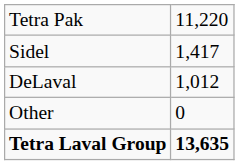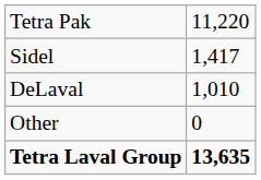 <table class="wikitable">
 <tr>
 <td>Tetra Pak</td>
 <td>11,220</td>
 </tr>
 <tr>
 <td>Sidel</td>
 <td>1,417</td>
 </tr>
 <tr>
 <td>DeLaval</td>
-<td>1,012</td>
+<td>1,010</td>
 </tr>
 <tr>
 <td>Other</td>
 <td>0</td>
 </tr>
 <tr>
 <td><strong>Tetra Laval Group</strong></td>
 <td><strong>13,635</strong></td>
 </tr>
 </table>
